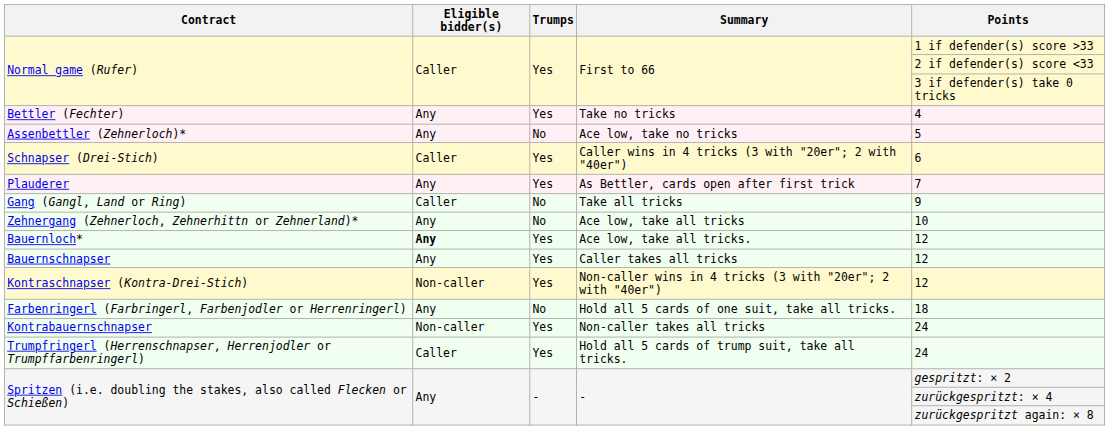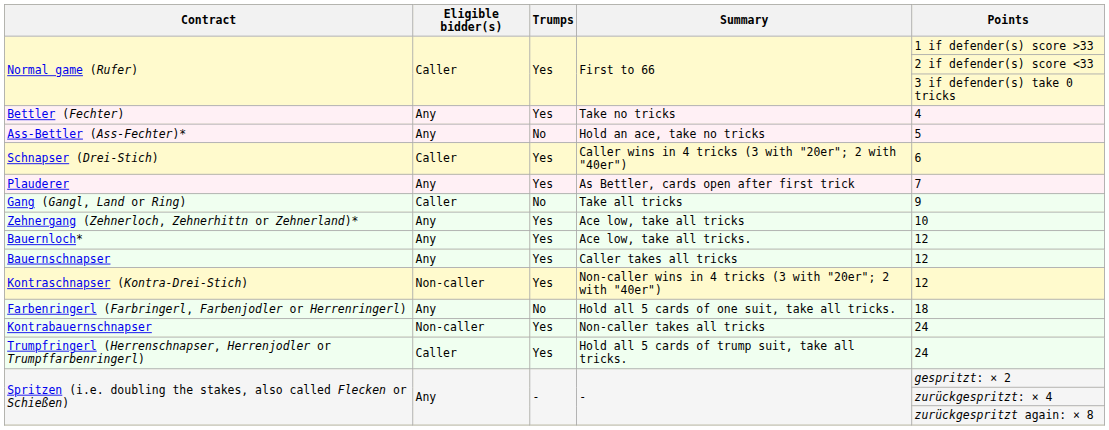 <table class="wikitable sortable" style="background: #FFFACD">
 <tr>
 <th>Contract</th>
 <th>Eligible bidder(s)</th>
 <th>Trumps</th>
 <th>Summary</th>
 <th>Points</th>
 </tr>
 <tr>
 <td rowspan="3"><a href='#'>Normal game</a> (<em>Rufer</em>)</td>
 <td rowspan="3">Caller</td>
 <td rowspan="3">Yes</td>
 <td rowspan="3">First to 66</td>
 <td>1 if defender(s) score >33</td>
 </tr>
 <tr>
 <td>2 if defender(s) score <33</td>
 </tr>
 <tr>
 <td>3 if defender(s) take 0 tricks</td>
 </tr>
 <tr style="background: #FFF0F5">
 <td><a href='#'>Bettler</a> (<em>Fechter</em>)</td>
 <td>Any</td>
 <td>Yes</td>
 <td>Take no tricks</td>
 <td>4</td>
 </tr>
 <tr style="background: #FFF0F5">
-<td><a href='#'>Assenbettler</a> (<em>Zehnerloch</em>)*</td>
+<td><a href='#'>Ass-Bettler</a> (<em>Ass-Fechter</em>)*</td>
 <td>Any</td>
 <td>No</td>
-<td>Ace low, take no tricks</td>
+<td>Hold an ace, take no tricks</td>
 <td>5</td>
 </tr>
 <tr>
 <td><a href='#'>Schnapser</a> (<em>Drei-Stich</em>)</td>
 <td>Caller</td>
 <td>Yes</td>
 <td>Caller wins in 4 tricks (3 with "20er"; 2 with "40er")</td>
 <td>6</td>
 </tr>
 <tr style="background: #FFF0F5">
 <td><a href='#'>Plauderer</a></td>
 <td>Any</td>
 <td>Yes</td>
 <td>As Bettler, cards open after first trick</td>
 <td>7</td>
 </tr>
 <tr style="background: #F0FFF0">
 <td><a href='#'>Gang</a> (<em>Gangl</em>, <em>Land</em> or <em>Ring</em>)</td>
 <td>Caller</td>
 <td>No</td>
 <td>Take all tricks</td>
 <td>9</td>
 </tr>
 <tr style="background: #F0FFF0">
 <td><a href='#'>Zehnergang</a> (<em>Zehnerloch</em>, <em>Zehnerhittn</em> or <em>Zehnerland</em>)*</td>
 <td>Any</td>
-<td>No</td>
+<td>Yes</td>
 <td>Ace low, take all tricks</td>
 <td>10</td>
 </tr>
 <tr style="background: #F0FFF0">
 <td><a href='#'>Bauernloch</a>*</td>
-<td><strong>Any</strong></td>
+<td>Any</td>
 <td>Yes</td>
 <td>Ace low, take all tricks.</td>
 <td>12</td>
 </tr>
 <tr style="background: #F0FFF0">
 <td><a href='#'>Bauernschnapser</a></td>
 <td>Any</td>
 <td>Yes</td>
 <td>Caller takes all tricks</td>
 <td>12</td>
 </tr>
 <tr>
 <td><a href='#'>Kontraschnapser</a> (<em>Kontra-Drei-Stich</em>)</td>
 <td>Non-caller</td>
 <td>Yes</td>
 <td>Non-caller wins in 4 tricks (3 with "20er"; 2 with "40er")</td>
 <td>12</td>
 </tr>
 <tr style="background: #F0FFF0">
 <td><a href='#'>Farbenringerl</a> (<em>Farbringerl</em>, <em>Farbenjodler</em> or <em>Herrenringerl</em>)</td>
 <td>Any</td>
 <td>No</td>
 <td>Hold all 5 cards of one suit, take all tricks.</td>
 <td>18</td>
 </tr>
 <tr style="background: #F0FFF0">
 <td><a href='#'>Kontrabauernschnapser</a></td>
 <td>Non-caller</td>
 <td>Yes</td>
 <td>Non-caller takes all tricks</td>
 <td>24</td>
 </tr>
 <tr style="background: #F0FFF0">
 <td><a href='#'>Trumpfringerl</a> (<em>Herrenschnapser</em>, <em>Herrenjodler</em> or <em>Trumpffarbenringerl</em>)</td>
 <td>Caller</td>
 <td>Yes</td>
 <td>Hold all 5 cards of trump suit, take all tricks.</td>
 <td>24</td>
 </tr>
 <tr style="background: #F5F5F5">
 <td rowspan="3"><a href='#'>Spritzen</a> (i.e. doubling the stakes, also called <em>Flecken</em> or <em>Schießen</em>)</td>
 <td rowspan="3">Any</td>
 <td rowspan="3">-</td>
 <td rowspan="3">-</td>
 <td><em>gespritzt</em>: × 2</td>
 </tr>
 <tr style="background: #F5F5F5">
 <td><em>zurückgespritzt</em>: × 4</td>
 </tr>
 <tr style="background: #F5F5F5">
 <td><em>zurückgespritzt</em> again: × 8</td>
 </tr>
 </table>
